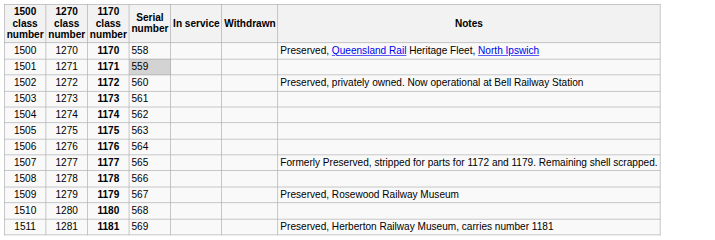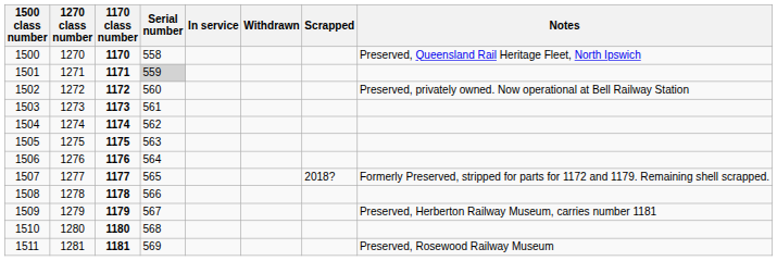 <table class="wikitable sortable">
 <tr>
 <th>1500<br>class<br>number</th>
 <th>1270<br>class<br>number</th>
 <th>1170<br>class<br>number</th>
 <th>Serial<br>number</th>
 <th>In service</th>
 <th>Withdrawn</th>
+<th>Scrapped</th>
 <th>Notes</th>
 </tr>
 <tr>
 <td align="center">1500</td>
 <td align="center">1270</td>
 <td align="center"><strong>1170</strong></td>
 <td>558</td>
 <td align="right"></td>
 <td align="right"></td>
+<td></td>
 <td>Preserved, <a href='#'>Queensland Rail</a> Heritage Fleet, <a href='#'>North Ipswich</a></td>
 </tr>
 <tr>
 <td align="center">1501</td>
 <td align="center">1271</td>
 <td align="center"><strong>1171</strong></td>
 <td style="background: lightgrey;">559</td>
+<td align="right"></td>
 <td align="right"></td>
 <td align="right"></td>
 <td></td>
 </tr>
 <tr>
 <td align="center">1502</td>
 <td align="center">1272</td>
 <td align="center"><strong>1172</strong></td>
 <td>560</td>
 <td align="right"></td>
 <td align="right"></td>
+<td></td>
 <td>Preserved, privately owned.  Now operational at Bell Railway Station</td>
 </tr>
 <tr>
 <td align="center">1503</td>
 <td align="center">1273</td>
 <td align="center"><strong>1173</strong></td>
 <td>561</td>
+<td align="right"></td>
 <td align="right"></td>
 <td align="right"></td>
 <td></td>
 </tr>
 <tr>
 <td align="center">1504</td>
 <td align="center">1274</td>
 <td align="center"><strong>1174</strong></td>
 <td>562</td>
 <td align="right"></td>
 <td align="right"></td>
+<td align="right"></td>
 <td></td>
 </tr>
 <tr>
 <td align="center">1505</td>
 <td align="center">1275</td>
 <td align="center"><strong>1175</strong></td>
 <td>563</td>
+<td align="right"></td>
 <td align="right"></td>
 <td align="right"></td>
 <td></td>
 </tr>
 <tr>
 <td align="center">1506</td>
 <td align="center">1276</td>
 <td align="center"><strong>1176</strong></td>
 <td>564</td>
 <td align="right"></td>
 <td align="right"></td>
+<td align="right"></td>
 <td></td>
 </tr>
 <tr>
 <td align="center">1507</td>
 <td align="center">1277</td>
 <td align="center"><strong>1177</strong></td>
 <td>565</td>
 <td align="right"></td>
 <td align="right"></td>
+<td>2018?</td>
 <td>Formerly Preserved, stripped for parts for 1172 and 1179. Remaining shell scrapped.</td>
 </tr>
 <tr>
 <td align="center">1508</td>
 <td align="center">1278</td>
 <td align="center"><strong>1178</strong></td>
 <td>566</td>
+<td align="right"></td>
 <td align="right"></td>
 <td align="right"></td>
 <td></td>
 </tr>
 <tr>
 <td align="center">1509</td>
 <td align="center">1279</td>
 <td align="center"><strong>1179</strong></td>
 <td>567</td>
 <td align="right"></td>
 <td align="right"></td>
-<td>Preserved, Rosewood Railway Museum</td>
+<td></td>
+<td>Preserved, Herberton Railway Museum, carries number 1181</td>
 </tr>
 <tr>
 <td align="center">1510</td>
 <td align="center">1280</td>
 <td align="center"><strong>1180</strong></td>
 <td>568</td>
+<td align="right"></td>
 <td align="right"></td>
 <td align="right"></td>
 <td></td>
 </tr>
 <tr>
 <td align="center">1511</td>
 <td align="center">1281</td>
 <td align="center"><strong>1181</strong></td>
 <td>569</td>
 <td align="right"></td>
 <td align="right"></td>
-<td>Preserved, Herberton Railway Museum, carries number 1181</td>
+<td></td>
+<td>Preserved, Rosewood Railway Museum</td>
 </tr>
 </table>
